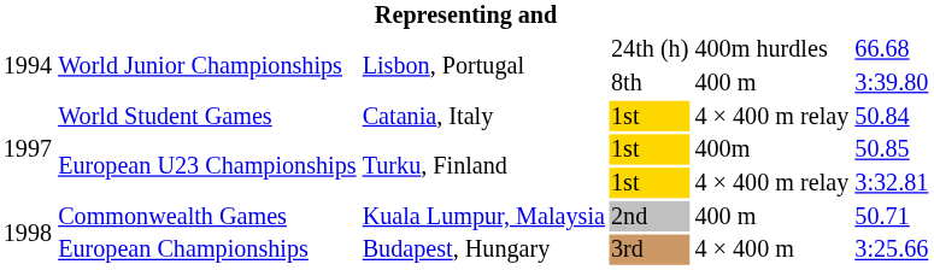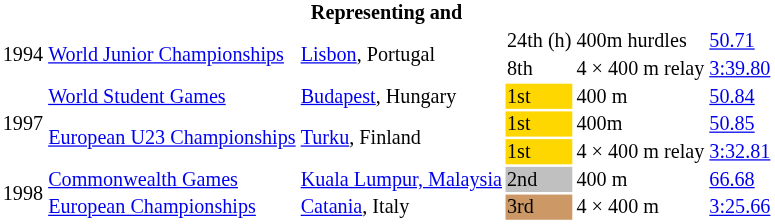 <table>
 <tr>
 <th colspan="6">Representing  and </th>
 </tr>
 <tr>
 <td rowspan=2>1994</td>
 <td rowspan=2><a href='#'>World Junior Championships</a></td>
 <td rowspan=2><a href='#'>Lisbon</a>, Portugal</td>
 <td>24th (h)</td>
 <td>400m hurdles</td>
-<td><a href='#'>66.68</a></td>
+<td><a href='#'>50.71</a></td>
 </tr>
 <tr>
 <td>8th</td>
-<td>400 m</td>
+<td>4 × 400 m relay</td>
 <td><a href='#'>3:39.80</a></td>
 </tr>
 <tr>
 <td rowspan=3>1997</td>
 <td><a href='#'>World Student Games</a></td>
-<td><a href='#'>Catania</a>, Italy</td>
+<td><a href='#'>Budapest</a>, Hungary</td>
 <td bgcolor="gold">1st</td>
-<td>4 × 400 m relay</td>
+<td>400 m</td>
 <td><a href='#'>50.84</a></td>
 </tr>
 <tr>
 <td rowspan=2><a href='#'>European U23 Championships</a></td>
 <td rowspan=2><a href='#'>Turku</a>, Finland</td>
 <td bgcolor=gold>1st</td>
 <td>400m</td>
 <td><a href='#'>50.85</a></td>
 </tr>
 <tr>
 <td bgcolor=gold>1st</td>
 <td>4 × 400 m relay</td>
 <td><a href='#'>3:32.81</a></td>
 </tr>
 <tr>
 <td rowspan=2>1998</td>
 <td><a href='#'>Commonwealth Games</a></td>
 <td><a href='#'>Kuala Lumpur, Malaysia</a></td>
 <td bgcolor="silver">2nd</td>
 <td>400 m</td>
-<td><a href='#'>50.71</a></td>
+<td><a href='#'>66.68</a></td>
 </tr>
 <tr>
 <td><a href='#'>European Championships</a></td>
-<td><a href='#'>Budapest</a>, Hungary</td>
+<td><a href='#'>Catania</a>, Italy</td>
 <td bgcolor="cc9966">3rd</td>
 <td>4 × 400 m</td>
 <td><a href='#'>3:25.66</a></td>
 </tr>
 </table>
